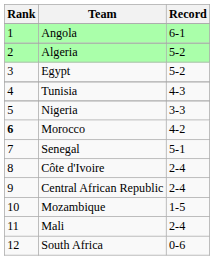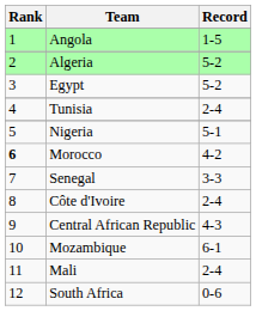 <table class="wikitable">
 <tr>
 <th>Rank</th>
 <th>Team</th>
 <th>Record</th>
 </tr>
 <tr>
 </tr>
 <tr bgcolor=#aaffaa>
 <td>1</td>
 <td> Angola</td>
-<td>6-1</td>
+<td>1-5</td>
 </tr>
 <tr>
 </tr>
 <tr bgcolor=#aaffaa>
 <td>2</td>
 <td> Algeria</td>
 <td>5-2</td>
 </tr>
 <tr>
 <td>3</td>
 <td> Egypt</td>
 <td>5-2</td>
 </tr>
 <tr>
 </tr>
 <tr bgcolor=>
 <td>4</td>
 <td> Tunisia</td>
-<td>4-3</td>
+<td>2-4</td>
 </tr>
 <tr>
 </tr>
 <tr bgcolor=>
 <td>5</td>
 <td> Nigeria</td>
-<td>3-3</td>
+<td>5-1</td>
 </tr>
 <tr>
 <td><strong>6</strong></td>
 <td> Morocco</td>
 <td>4-2</td>
 </tr>
 <tr>
 <td>7</td>
 <td> Senegal</td>
-<td>5-1</td>
+<td>3-3</td>
 </tr>
 <tr>
 <td>8</td>
 <td> Côte d'Ivoire</td>
 <td>2-4</td>
 </tr>
 <tr>
 <td>9</td>
 <td> Central African Republic</td>
-<td>2-4</td>
+<td>4-3</td>
 </tr>
 <tr>
 <td>10</td>
 <td> Mozambique</td>
-<td>1-5</td>
+<td>6-1</td>
 </tr>
 <tr>
 <td>11</td>
 <td> Mali</td>
 <td>2-4</td>
 </tr>
 <tr>
 <td>12</td>
 <td> South Africa</td>
 <td>0-6</td>
 </tr>
 </table>
